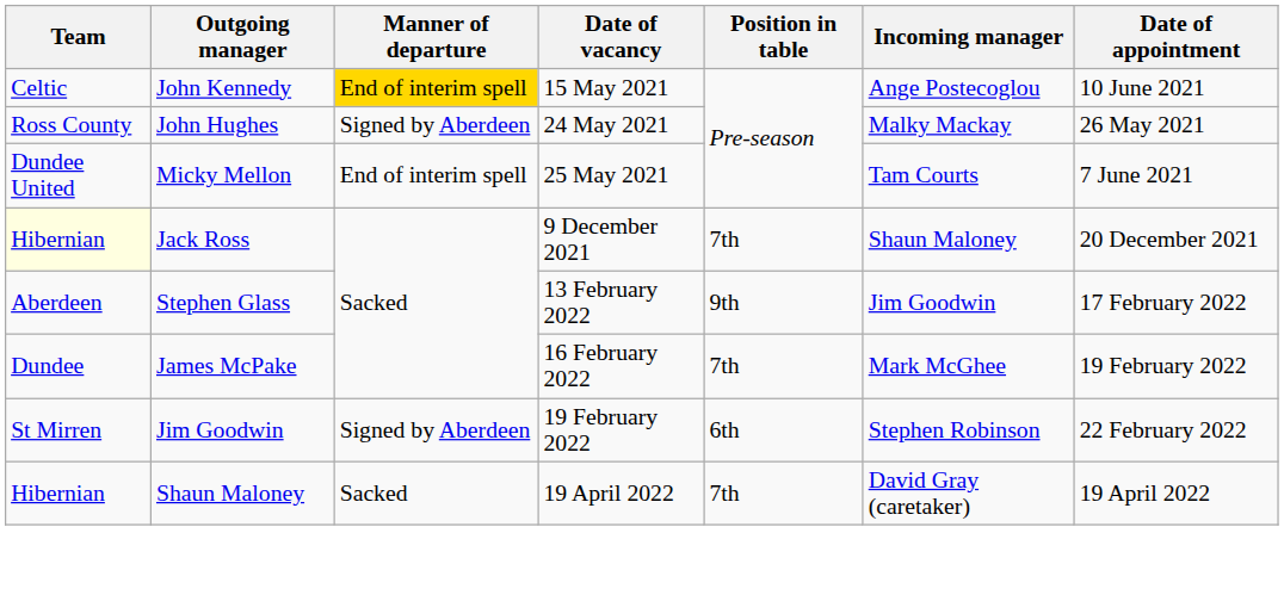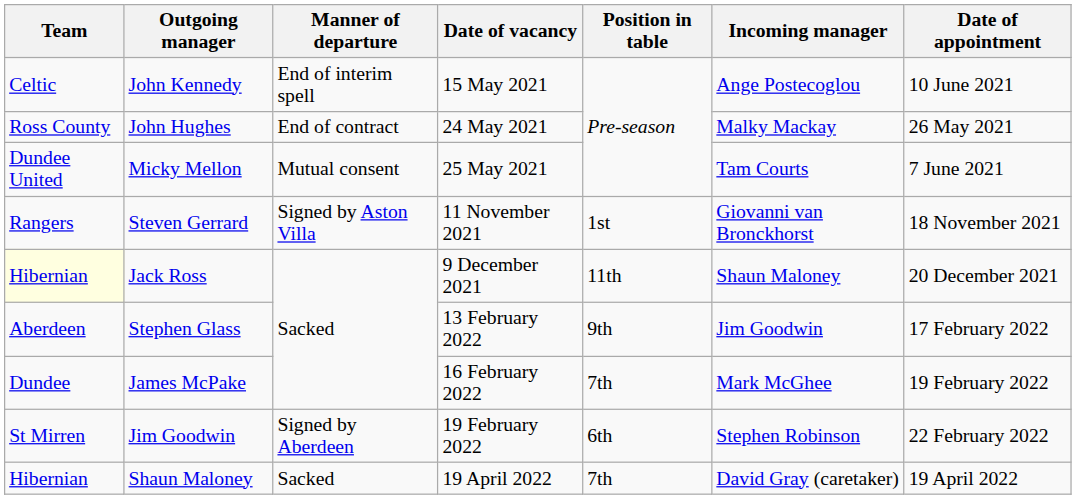 <table class="wikitable sortable">
 <tr>
 <th>Team</th>
 <th>Outgoing manager</th>
 <th>Manner of departure</th>
 <th>Date of vacancy</th>
 <th>Position in table</th>
 <th>Incoming manager</th>
 <th>Date of appointment</th>
 </tr>
 <tr>
 <td><a href='#'>Celtic</a></td>
 <td> <a href='#'>John Kennedy</a></td>
-<td style="background: gold;">End of interim spell</td>
+<td>End of interim spell</td>
 <td>15 May 2021</td>
 <td rowspan="3"><em>Pre-season</em></td>
 <td> <a href='#'>Ange Postecoglou</a></td>
 <td>10 June 2021</td>
 </tr>
 <tr>
 <td><a href='#'>Ross County</a></td>
 <td> <a href='#'>John Hughes</a></td>
-<td>Signed by <a href='#'>Aberdeen</a></td>
+<td>End of contract</td>
 <td>24 May 2021</td>
 <td> <a href='#'>Malky Mackay</a></td>
 <td>26 May 2021</td>
 </tr>
 <tr>
 <td><a href='#'>Dundee United</a></td>
 <td> <a href='#'>Micky Mellon</a></td>
-<td>End of interim spell</td>
+<td>Mutual consent</td>
 <td>25 May 2021</td>
 <td> <a href='#'>Tam Courts</a></td>
 <td>7 June 2021</td>
+</tr>
+<tr>
+<td><a href='#'>Rangers</a></td>
+<td> <a href='#'>Steven Gerrard</a></td>
+<td>Signed by <a href='#'>Aston Villa</a></td>
+<td>11 November 2021</td>
+<td>1st</td>
+<td> <a href='#'>Giovanni van Bronckhorst</a></td>
+<td>18 November 2021</td>
 </tr>
 <tr>
 <td style="background: lightyellow;"><a href='#'>Hibernian</a></td>
 <td> <a href='#'>Jack Ross</a></td>
 <td rowspan=3>Sacked</td>
 <td>9 December 2021</td>
-<td>7th</td>
+<td>11th</td>
 <td> <a href='#'>Shaun Maloney</a></td>
 <td>20 December 2021</td>
 </tr>
 <tr>
 <td><a href='#'>Aberdeen</a></td>
 <td> <a href='#'>Stephen Glass</a></td>
 <td>13 February 2022</td>
 <td>9th</td>
 <td> <a href='#'>Jim Goodwin</a></td>
 <td>17 February 2022</td>
 </tr>
 <tr>
 <td><a href='#'>Dundee</a></td>
 <td> <a href='#'>James McPake</a></td>
 <td>16 February 2022</td>
 <td>7th</td>
 <td> <a href='#'>Mark McGhee</a></td>
 <td>19 February 2022</td>
 </tr>
 <tr>
 <td><a href='#'>St Mirren</a></td>
 <td> <a href='#'>Jim Goodwin</a></td>
 <td>Signed by <a href='#'>Aberdeen</a></td>
 <td>19 February 2022</td>
 <td>6th</td>
 <td> <a href='#'>Stephen Robinson</a></td>
 <td>22 February 2022</td>
 </tr>
 <tr>
 <td><a href='#'>Hibernian</a></td>
 <td> <a href='#'>Shaun Maloney</a></td>
 <td>Sacked</td>
 <td>19 April 2022</td>
 <td>7th</td>
 <td> <a href='#'>David Gray</a> (caretaker)</td>
 <td>19 April 2022</td>
 </tr>
 </table>
